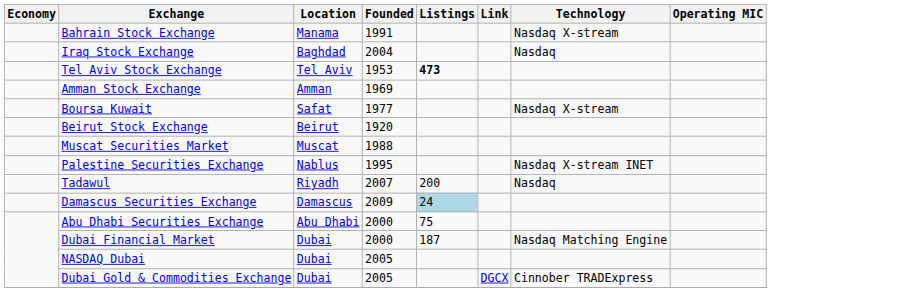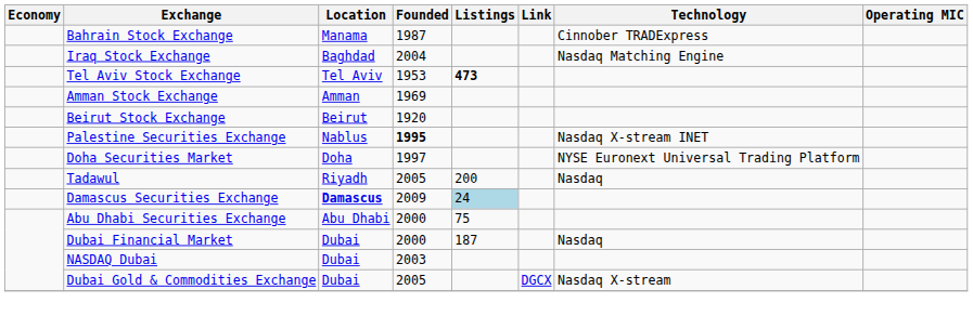 <table class="wikitable sortable static-row-numbers static-row-header-text">
 <tr>
 <th>Economy</th>
 <th>Exchange</th>
 <th>Location</th>
 <th>Founded</th>
 <th>Listings</th>
 <th>Link</th>
 <th>Technology</th>
 <th>Operating MIC</th>
 </tr>
 <tr>
 <td></td>
 <td><a href='#'>Bahrain Stock Exchange</a></td>
 <td><a href='#'>Manama</a></td>
-<td>1991</td>
+<td>1987</td>
 <td></td>
 <td></td>
-<td>Nasdaq X-stream</td>
+<td>Cinnober TRADExpress</td>
 <td></td>
 </tr>
 <tr>
 <td></td>
 <td><a href='#'>Iraq Stock Exchange</a></td>
 <td><a href='#'>Baghdad</a></td>
 <td>2004</td>
 <td></td>
 <td></td>
-<td>Nasdaq</td>
+<td>Nasdaq Matching Engine</td>
 <td></td>
 </tr>
 <tr>
 <td></td>
 <td><a href='#'>Tel Aviv Stock Exchange</a></td>
 <td><a href='#'>Tel Aviv</a></td>
 <td>1953</td>
 <td><strong>473</strong></td>
 <td></td>
 <td></td>
 <td></td>
 </tr>
 <tr>
 <td></td>
 <td><a href='#'>Amman Stock Exchange</a></td>
 <td><a href='#'>Amman</a></td>
 <td>1969</td>
 <td></td>
 <td></td>
 <td></td>
 <td></td>
 </tr>
 <tr>
 <td></td>
-<td><a href='#'>Boursa Kuwait</a></td>
-<td><a href='#'>Safat</a></td>
-<td>1977</td>
-<td></td>
-<td></td>
-<td>Nasdaq X-stream</td>
-<td></td>
-</tr>
-<tr>
-<td></td>
 <td><a href='#'>Beirut Stock Exchange</a></td>
 <td><a href='#'>Beirut</a></td>
 <td>1920</td>
 <td></td>
 <td></td>
 <td></td>
 <td></td>
 </tr>
 <tr>
 <td></td>
-<td><a href='#'>Muscat Securities Market</a></td>
-<td><a href='#'>Muscat</a></td>
-<td>1988</td>
-<td></td>
-<td></td>
-<td></td>
-<td></td>
-</tr>
-<tr>
-<td></td>
 <td><a href='#'>Palestine Securities Exchange</a></td>
 <td><a href='#'>Nablus</a></td>
-<td>1995</td>
+<td><strong>1995</strong></td>
 <td></td>
 <td></td>
 <td>Nasdaq X-stream INET</td>
 <td></td>
 </tr>
 <tr>
 <td></td>
+<td><a href='#'>Doha Securities Market</a></td>
+<td><a href='#'>Doha</a></td>
+<td>1997</td>
+<td></td>
+<td></td>
+<td>NYSE Euronext Universal Trading Platform</td>
+<td></td>
+</tr>
+<tr>
+<td></td>
 <td><a href='#'>Tadawul</a></td>
 <td><a href='#'>Riyadh</a></td>
-<td>2007</td>
+<td>2005</td>
 <td>200</td>
 <td></td>
 <td>Nasdaq </td>
 <td></td>
 </tr>
 <tr>
 <td></td>
 <td><a href='#'>Damascus Securities Exchange</a></td>
-<td><a href='#'>Damascus</a></td>
+<td><strong><a href='#'>Damascus</a></strong></td>
 <td>2009</td>
 <td style="background: lightblue;">24</td>
 <td></td>
 <td></td>
 <td></td>
 </tr>
 <tr>
 <td rowspan="4"></td>
 <td><a href='#'>Abu Dhabi Securities Exchange</a></td>
 <td><a href='#'>Abu Dhabi</a></td>
 <td>2000</td>
 <td>75</td>
 <td></td>
 <td></td>
 <td></td>
 </tr>
 <tr>
 <td><a href='#'>Dubai Financial Market</a></td>
 <td><a href='#'>Dubai</a></td>
 <td>2000</td>
 <td>187</td>
 <td></td>
-<td>Nasdaq Matching Engine</td>
+<td>Nasdaq</td>
 <td></td>
 </tr>
 <tr>
 <td><a href='#'>NASDAQ Dubai</a></td>
 <td><a href='#'>Dubai</a></td>
-<td>2005</td>
+<td>2003</td>
 <td></td>
 <td></td>
 <td></td>
 <td></td>
 </tr>
 <tr>
 <td><a href='#'>Dubai Gold & Commodities Exchange</a></td>
 <td><a href='#'>Dubai</a></td>
 <td>2005</td>
 <td></td>
 <td><a href='#'>DGCX</a></td>
-<td>Cinnober TRADExpress</td>
+<td>Nasdaq X-stream</td>
 <td></td>
 </tr>
 <tr>
 </tr>
 </table>
